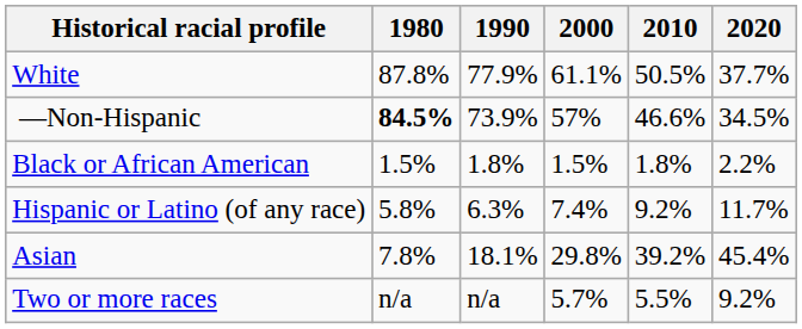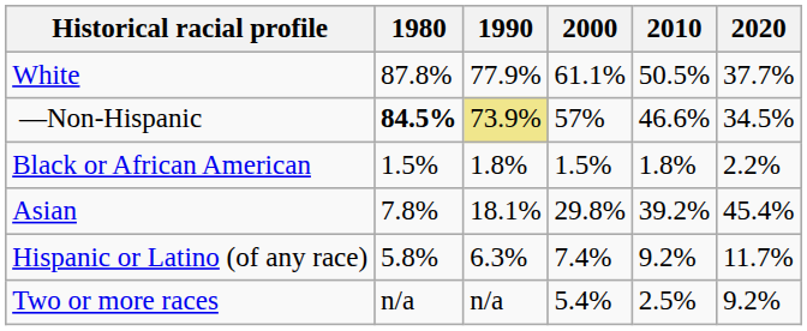 <table class="wikitable sortable mw-collapsed collapsible" style="font-size: 90%;">
 <tr>
 <th>Historical racial profile</th>
 <th>1980</th>
 <th>1990</th>
 <th>2000</th>
 <th>2010</th>
 <th>2020</th>
 </tr>
 <tr>
 <td><a href='#'>White</a></td>
 <td>87.8%</td>
 <td>77.9%</td>
 <td>61.1%</td>
 <td>50.5%</td>
 <td>37.7%</td>
 </tr>
 <tr>
 <td> —Non-Hispanic</td>
 <td><strong>84.5%</strong></td>
-<td>73.9%</td>
+<td style="background: khaki;">73.9%</td>
 <td>57%</td>
 <td>46.6%</td>
 <td>34.5%</td>
 </tr>
 <tr>
 <td><a href='#'>Black or African American</a></td>
 <td>1.5%</td>
 <td>1.8%</td>
 <td>1.5%</td>
 <td>1.8%</td>
 <td>2.2%</td>
 </tr>
 <tr>
+<td><a href='#'>Asian</a></td>
+<td>7.8%</td>
+<td>18.1%</td>
+<td>29.8%</td>
+<td>39.2%</td>
+<td>45.4%</td>
+</tr>
+<tr>
 <td><a href='#'>Hispanic or Latino</a> (of any race)</td>
 <td>5.8%</td>
 <td>6.3%</td>
 <td>7.4%</td>
 <td>9.2%</td>
 <td>11.7%</td>
 </tr>
 <tr>
-<td><a href='#'>Asian</a></td>
-<td>7.8%</td>
-<td>18.1%</td>
-<td>29.8%</td>
-<td>39.2%</td>
-<td>45.4%</td>
-</tr>
-<tr>
 <td><a href='#'>Two or more races</a></td>
 <td>n/a</td>
 <td>n/a</td>
-<td>5.7%</td>
-<td>5.5%</td>
+<td>5.4%</td>
+<td>2.5%</td>
 <td>9.2%</td>
 </tr>
 </table>
